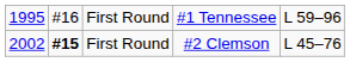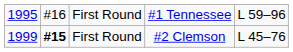 <table class="wikitable" style="text-align:center;">
 <tr align="center">
 <td><a href='#'>1995</a></td>
 <td>#16</td>
 <td>First Round</td>
 <td><a href='#'>#1 Tennessee</a></td>
 <td>L 59–96</td>
 </tr>
 <tr>
-<td><a href='#'>2002</a></td>
+<td><a href='#'>1999</a></td>
 <td><strong>#15</strong></td>
 <td>First Round</td>
 <td><a href='#'>#2 Clemson</a></td>
 <td>L 45–76</td>
 </tr>
 </table>
